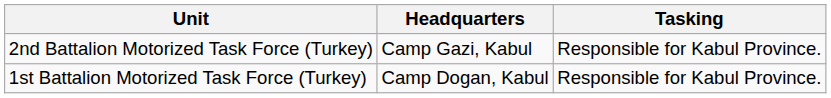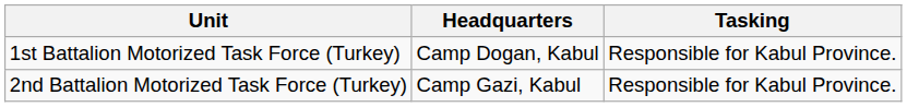 <table class="wikitable">
 <tr>
 <th>Unit</th>
 <th>Headquarters</th>
 <th>Tasking</th>
 </tr>
 <tr>
+<td>1st Battalion Motorized Task Force (Turkey)</td>
+<td>Camp Dogan, Kabul</td>
+<td>Responsible for Kabul Province.</td>
+</tr>
+<tr>
 <td>2nd Battalion Motorized Task Force (Turkey)</td>
 <td>Camp Gazi, Kabul</td>
 <td>Responsible for Kabul Province.</td>
 </tr>
-<tr>
-<td>1st Battalion Motorized Task Force (Turkey)</td>
-<td>Camp Dogan, Kabul</td>
-<td>Responsible for Kabul Province.</td>
-</tr>
 </table>
